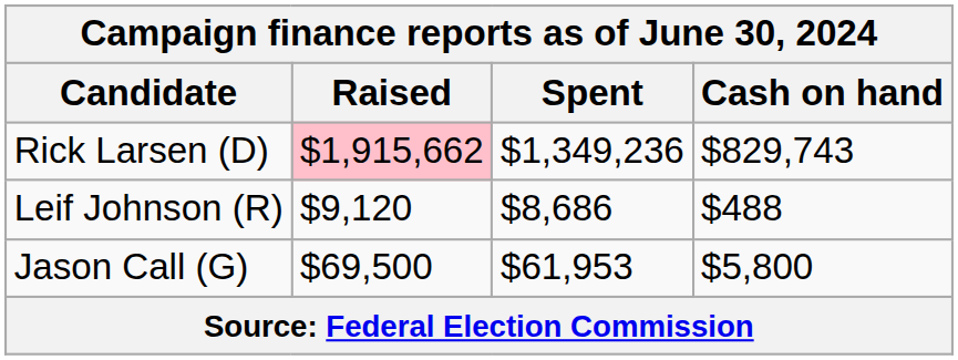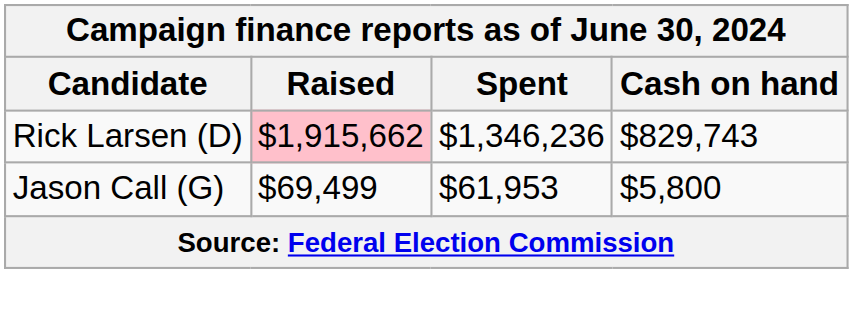 <table class="wikitable sortable">
 <tr>
 <th colspan=4>Campaign finance reports as of June 30, 2024</th>
 </tr>
 <tr style="text-align:center;">
 <th>Candidate</th>
 <th>Raised</th>
 <th>Spent</th>
 <th>Cash on hand</th>
 </tr>
 <tr>
 <td>Rick Larsen (D)</td>
 <td style="background: pink;">$1,915,662</td>
-<td>$1,349,236</td>
+<td>$1,346,236</td>
 <td>$829,743</td>
 </tr>
 <tr>
-<td>Leif Johnson (R)</td>
-<td>$9,120</td>
-<td>$8,686</td>
-<td>$488</td>
-</tr>
-<tr>
 <td>Jason Call (G)</td>
-<td>$69,500</td>
+<td>$69,499</td>
 <td>$61,953</td>
 <td>$5,800</td>
 </tr>
 <tr>
 <th colspan="4"><small>Source: <a href='#'>Federal Election Commission</a></small></th>
 </tr>
 </table>
